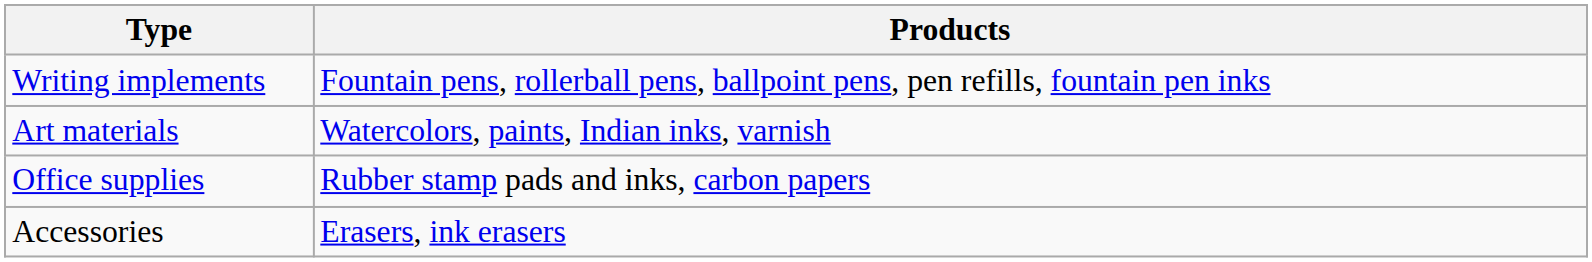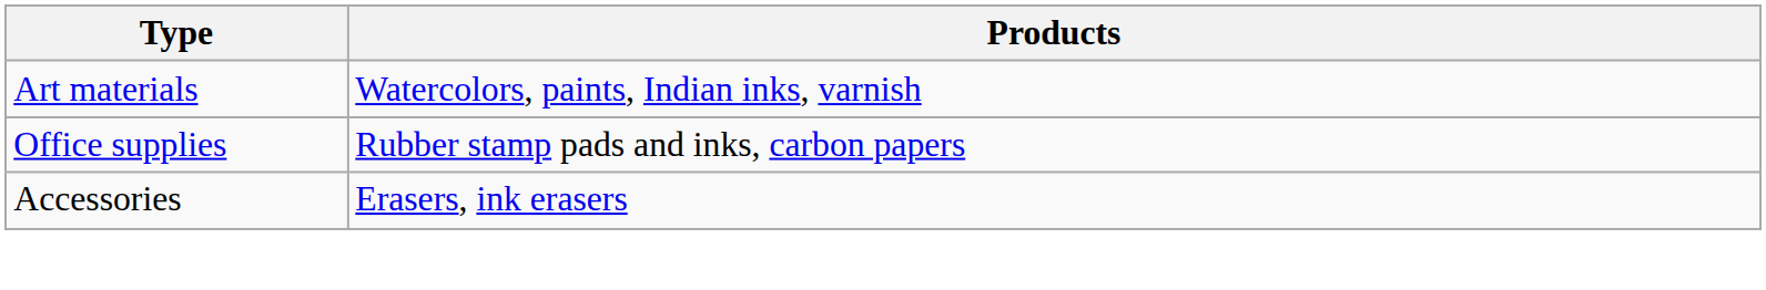 <table class="wikitable" width="800px">
 <tr>
 <th width=150px>Type</th>
 <th width=650px>Products</th>
-</tr>
-<tr>
-<td><a href='#'>Writing implements</a></td>
-<td><a href='#'>Fountain pens</a>, <a href='#'>rollerball pens</a>, <a href='#'>ballpoint pens</a>, pen refills, <a href='#'>fountain pen inks</a> </td>
 </tr>
 <tr>
 <td><a href='#'>Art materials</a></td>
 <td><a href='#'>Watercolors</a>, <a href='#'>paints</a>, <a href='#'>Indian inks</a>, <a href='#'>varnish</a></td>
 </tr>
 <tr>
 <td><a href='#'>Office supplies</a></td>
 <td><a href='#'>Rubber stamp</a> pads and inks, <a href='#'>carbon papers</a> </td>
 </tr>
 <tr>
 <td>Accessories</td>
 <td><a href='#'>Erasers</a>, <a href='#'>ink erasers</a> </td>
 </tr>
 </table>
